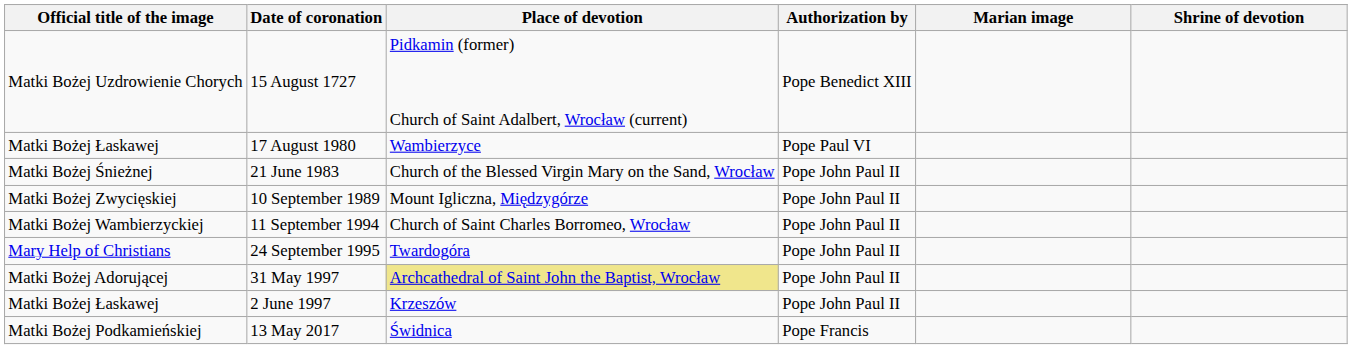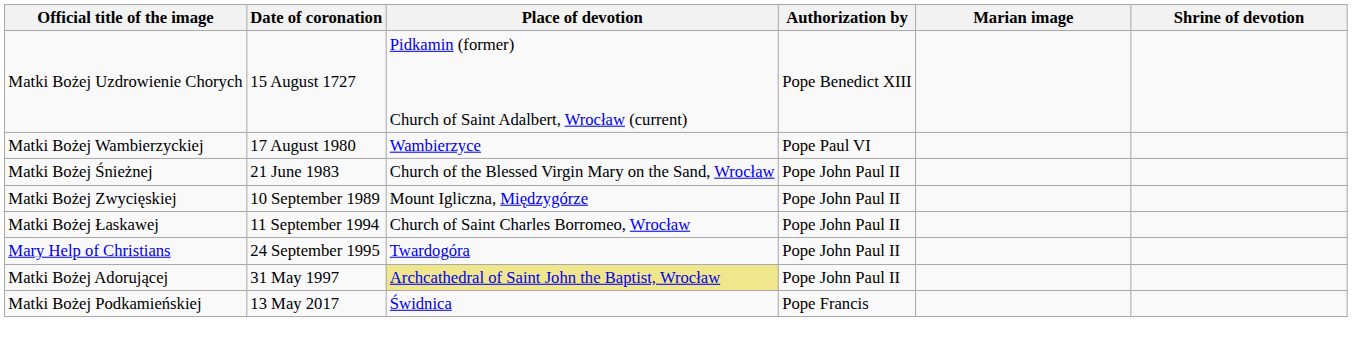 <table class="wikitable sortable">
 <tr>
 <th>Official title of the image</th>
 <th data-sort-type="date">Date of coronation</th>
 <th>Place of devotion</th>
 <th>Authorization by</th>
 <th width=200px class=unsortable>Marian image</th>
 <th width=200px class=unsortable>Shrine of devotion</th>
 </tr>
 <tr>
 <td>Matki Bożej Uzdrowienie Chorych</td>
 <td>15 August 1727</td>
 <td><a href='#'>Pidkamin</a> (former)<br><br><br><br>Church of Saint Adalbert, <a href='#'>Wrocław</a> (current)</td>
 <td>Pope Benedict XIII</td>
 <td></td>
 <td></td>
 </tr>
 <tr>
-<td>Matki Bożej Łaskawej</td>
+<td>Matki Bożej Wambierzyckiej</td>
 <td>17 August 1980</td>
 <td><a href='#'>Wambierzyce</a></td>
 <td>Pope Paul VI</td>
 <td></td>
 <td></td>
 </tr>
 <tr>
 <td>Matki Bożej Śnieżnej</td>
 <td>21 June 1983</td>
 <td>Church of the Blessed Virgin Mary on the Sand, <a href='#'>Wrocław</a></td>
 <td>Pope John Paul II</td>
 <td></td>
 <td></td>
 </tr>
 <tr>
 <td>Matki Bożej Zwycięskiej</td>
 <td>10 September 1989</td>
 <td>Mount Igliczna, <a href='#'>Międzygórze</a></td>
 <td>Pope John Paul II</td>
 <td></td>
 <td></td>
 </tr>
 <tr>
-<td>Matki Bożej Wambierzyckiej</td>
+<td>Matki Bożej Łaskawej</td>
 <td>11 September 1994</td>
 <td>Church of Saint Charles Borromeo, <a href='#'>Wrocław</a></td>
 <td>Pope John Paul II</td>
 <td></td>
 <td></td>
 </tr>
 <tr>
 <td><a href='#'>Mary Help of Christians</a></td>
 <td>24 September 1995</td>
 <td><a href='#'>Twardogóra</a></td>
 <td>Pope John Paul II</td>
 <td></td>
 <td></td>
 </tr>
 <tr>
 <td>Matki Bożej Adorującej</td>
 <td>31 May 1997</td>
 <td style="background: khaki;"><a href='#'>Archcathedral of Saint John the Baptist, Wrocław</a></td>
 <td>Pope John Paul II</td>
 <td></td>
 <td></td>
 </tr>
 <tr>
-<td>Matki Bożej Łaskawej</td>
-<td>2 June 1997</td>
-<td><a href='#'>Krzeszów</a></td>
-<td>Pope John Paul II</td>
-<td></td>
-<td></td>
-</tr>
-<tr>
 <td>Matki Bożej Podkamieńskiej</td>
 <td>13 May 2017</td>
 <td><a href='#'>Świdnica</a></td>
 <td>Pope Francis</td>
 <td></td>
 <td></td>
 </tr>
 </table>
